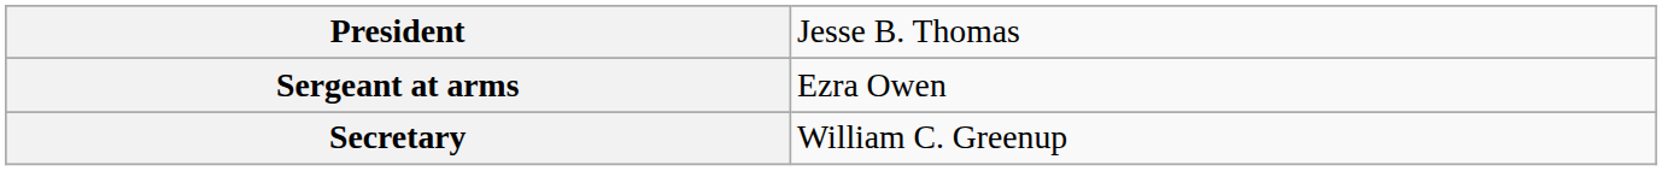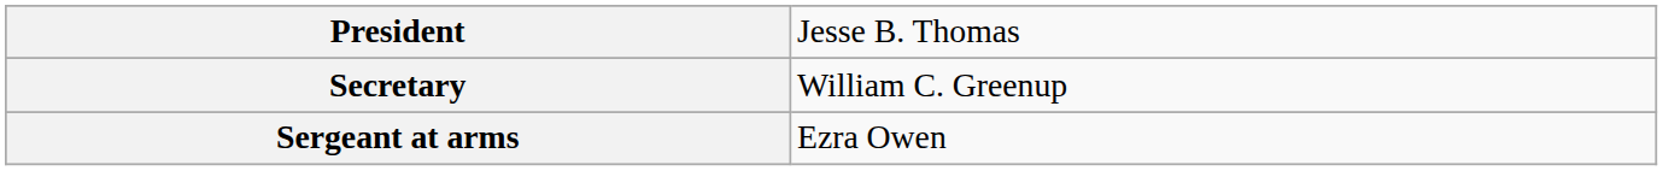 <table class = "wikitable" width="50%">
 <tr>
 <th>President</th>
 <td>Jesse B. Thomas</td>
 </tr>
 <tr>
+<th>Secretary</th>
+<td>William C. Greenup</td>
+</tr>
+<tr>
 <th>Sergeant at arms</th>
 <td>Ezra Owen</td>
 </tr>
-<tr>
-<th>Secretary</th>
-<td>William C. Greenup</td>
-</tr>
 </table>
